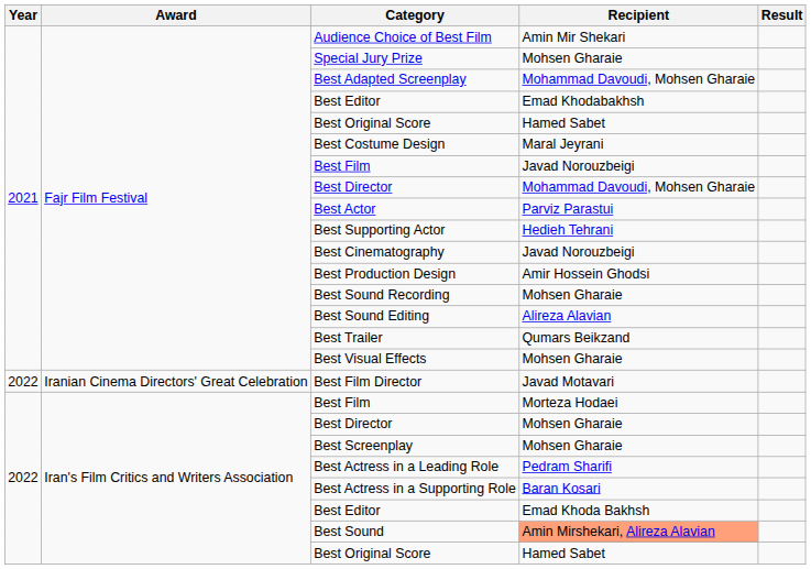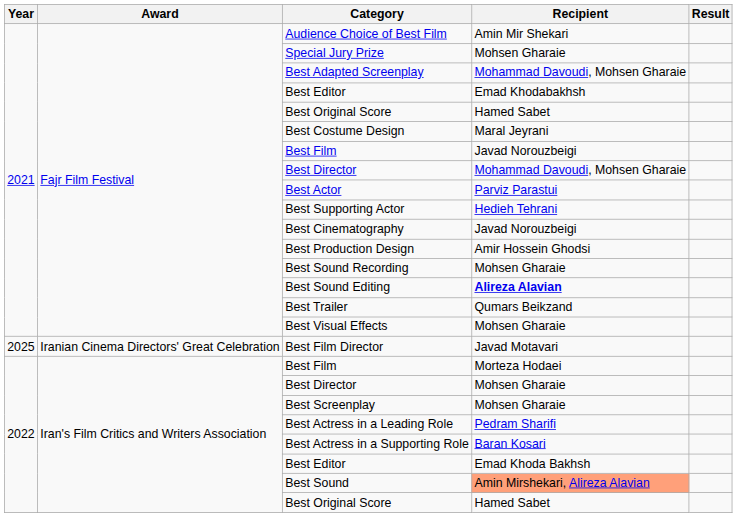 <table class="wikitable sortable">
 <tr>
 <th>Year</th>
 <th>Award</th>
 <th>Category</th>
 <th>Recipient</th>
 <th>Result</th>
 </tr>
 <tr>
 <td rowspan="16"><a href='#'>2021</a></td>
 <td rowspan="16"><a href='#'>Fajr Film Festival</a></td>
 <td><a href='#'>Audience Choice of Best Film</a></td>
 <td>Amin Mir Shekari</td>
 <td></td>
 </tr>
 <tr>
 <td><a href='#'>Special Jury Prize</a></td>
 <td>Mohsen Gharaie</td>
 <td></td>
 </tr>
 <tr>
 <td><a href='#'>Best Adapted Screenplay</a></td>
 <td><a href='#'>Mohammad Davoudi</a>, Mohsen Gharaie</td>
 <td></td>
 </tr>
 <tr>
 <td>Best Editor</td>
 <td>Emad Khodabakhsh</td>
 <td></td>
 </tr>
 <tr>
 <td>Best Original Score</td>
 <td>Hamed Sabet</td>
 <td></td>
 </tr>
 <tr>
 <td>Best Costume Design</td>
 <td>Maral Jeyrani</td>
 <td></td>
 </tr>
 <tr>
 <td><a href='#'>Best Film</a></td>
 <td>Javad Norouzbeigi</td>
 <td></td>
 </tr>
 <tr>
 <td><a href='#'>Best Director</a></td>
 <td><a href='#'>Mohammad Davoudi</a>, Mohsen Gharaie</td>
 <td></td>
 </tr>
 <tr>
 <td><a href='#'>Best Actor</a></td>
 <td><a href='#'>Parviz Parastui</a></td>
 <td></td>
 </tr>
 <tr>
 <td>Best Supporting Actor</td>
 <td><a href='#'>Hedieh Tehrani</a></td>
 <td></td>
 </tr>
 <tr>
 <td>Best Cinematography</td>
 <td>Javad Norouzbeigi</td>
 <td></td>
 </tr>
 <tr>
 <td>Best Production Design</td>
 <td>Amir Hossein Ghodsi</td>
 <td></td>
 </tr>
 <tr>
 <td>Best Sound Recording</td>
 <td>Mohsen Gharaie</td>
 <td></td>
 </tr>
 <tr>
 <td>Best Sound Editing</td>
-<td><a href='#'>Alireza Alavian</a></td>
+<td><strong><a href='#'>Alireza Alavian</a></strong></td>
 <td></td>
 </tr>
 <tr>
 <td>Best Trailer</td>
 <td>Qumars Beikzand</td>
 <td></td>
 </tr>
 <tr>
 <td>Best Visual Effects</td>
 <td>Mohsen Gharaie</td>
 <td></td>
 </tr>
 <tr>
-<td>2022</td>
+<td>2025</td>
 <td>Iranian Cinema Directors' Great Celebration</td>
 <td>Best Film Director</td>
 <td>Javad Motavari</td>
 <td></td>
 </tr>
 <tr>
 <td rowspan="8">2022</td>
 <td rowspan="8">Iran's Film Critics and Writers Association</td>
 <td>Best Film</td>
 <td>Morteza Hodaei</td>
 <td></td>
 </tr>
 <tr>
 <td>Best Director</td>
 <td>Mohsen Gharaie</td>
 <td></td>
 </tr>
 <tr>
 <td>Best Screenplay</td>
 <td>Mohsen Gharaie</td>
 <td></td>
 </tr>
 <tr>
 <td>Best Actress in a Leading Role</td>
 <td><a href='#'>Pedram Sharifi</a></td>
 <td></td>
 </tr>
 <tr>
 <td>Best Actress in a Supporting Role</td>
 <td><a href='#'>Baran Kosari</a></td>
 <td></td>
 </tr>
 <tr>
 <td>Best Editor</td>
 <td>Emad Khoda Bakhsh</td>
 <td></td>
 </tr>
 <tr>
 <td>Best Sound</td>
 <td style="background: lightsalmon;">Amin Mirshekari, <a href='#'>Alireza Alavian</a></td>
 <td></td>
 </tr>
 <tr>
 <td>Best Original Score</td>
 <td>Hamed Sabet</td>
 <td></td>
 </tr>
 </table>
